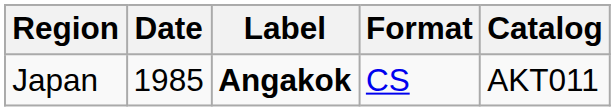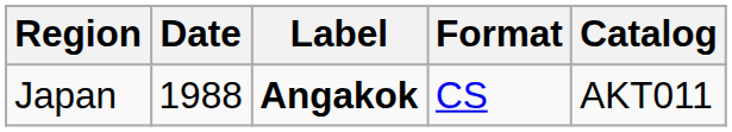 <table class="wikitable">
 <tr>
 <th>Region</th>
 <th>Date</th>
 <th>Label</th>
 <th>Format</th>
 <th>Catalog</th>
 </tr>
 <tr>
 <td>Japan</td>
-<td>1985</td>
+<td>1988</td>
 <td><strong>Angakok</strong></td>
 <td><a href='#'>CS</a></td>
 <td>AKT011</td>
 </tr>
 </table>
